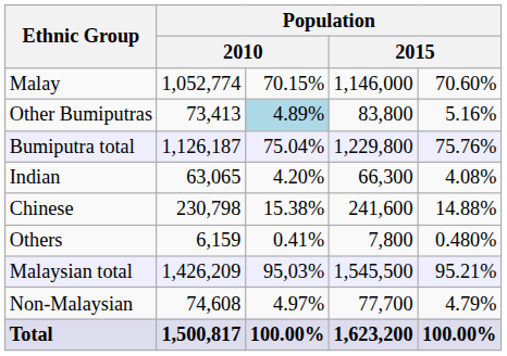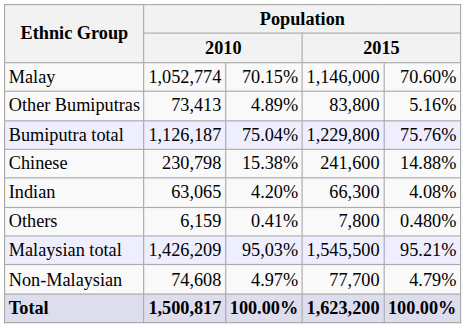 <table class="wikitable sortable" style="text-align:right">
 <tr>
 <th rowspan="2">Ethnic Group</th>
 <th colspan="4">Population</th>
 </tr>
 <tr>
 <th colspan="2">2010</th>
 <th colspan="2">2015</th>
 </tr>
 <tr>
 <td style="text-align:left">Malay</td>
 <td>1,052,774</td>
 <td>70.15%</td>
 <td>1,146,000</td>
 <td>70.60%</td>
 </tr>
 <tr>
 <td style="text-align:left">Other Bumiputras</td>
 <td>73,413</td>
-<td style="background: lightblue;">4.89%</td>
+<td>4.89%</td>
 <td>83,800</td>
 <td>5.16%</td>
 </tr>
 <tr style="background: #EEF">
 <td style="text-align:left">Bumiputra total</td>
 <td>1,126,187</td>
 <td>75.04%</td>
 <td>1,229,800</td>
 <td>75.76%</td>
 </tr>
 <tr>
+<td style="text-align:left">Chinese</td>
+<td>230,798</td>
+<td>15.38%</td>
+<td>241,600</td>
+<td>14.88%</td>
+</tr>
+<tr>
 <td style="text-align:left">Indian</td>
 <td>63,065</td>
 <td>4.20%</td>
 <td>66,300</td>
 <td>4.08%</td>
-</tr>
-<tr>
-<td style="text-align:left">Chinese</td>
-<td>230,798</td>
-<td>15.38%</td>
-<td>241,600</td>
-<td>14.88%</td>
 </tr>
 <tr>
 <td style="text-align:left">Others</td>
 <td>6,159</td>
 <td>0.41%</td>
 <td>7,800</td>
 <td>0.480%</td>
 </tr>
 <tr style="background: #EEF">
 <td style="text-align:left">Malaysian total</td>
 <td>1,426,209</td>
 <td>95,03%</td>
 <td>1,545,500</td>
 <td>95.21%</td>
 </tr>
 <tr>
 <td style="text-align:left">Non-Malaysian</td>
 <td>74,608</td>
 <td>4.97%</td>
 <td>77,700</td>
 <td>4.79%</td>
 </tr>
 <tr style="background: #DDE">
 <td style="text-align:left"><strong>Total</strong></td>
 <td><strong>1,500,817</strong></td>
 <td><strong>100.00%</strong></td>
 <td><strong>1,623,200</strong></td>
 <td><strong>100.00%</strong></td>
 </tr>
 </table>
